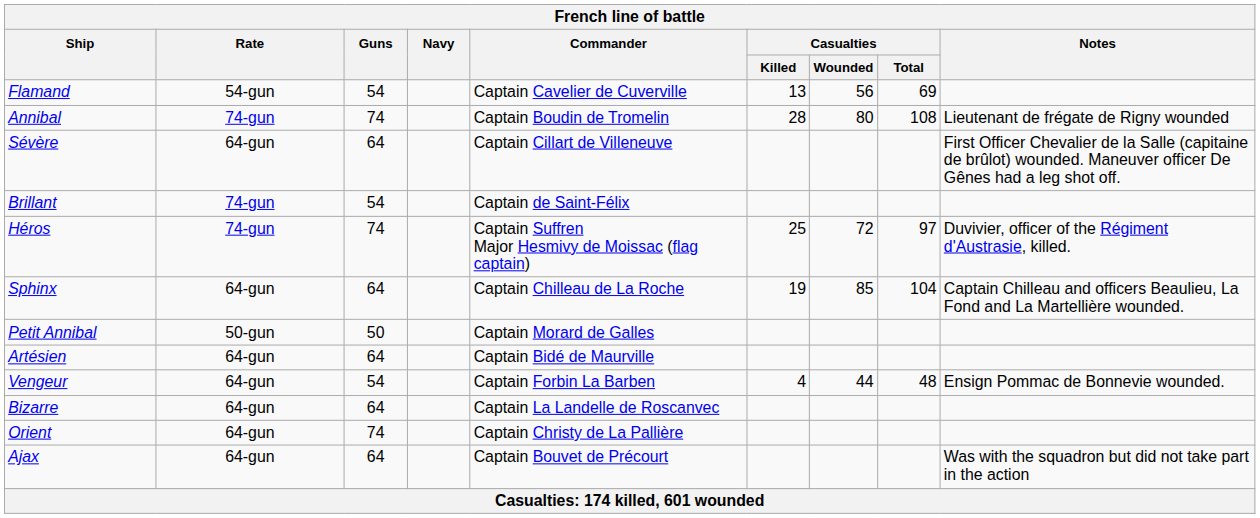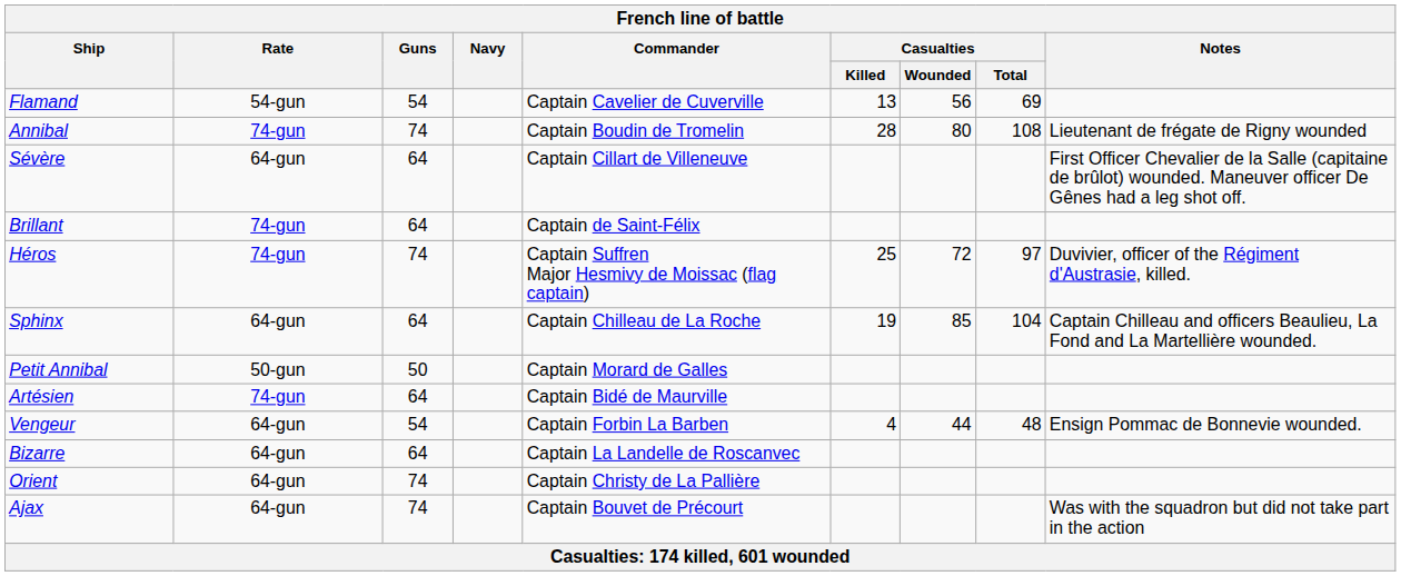 <table class="wikitable" border="1" style="width:100%;">
 <tr style="vertical-align:top;">
 <th colspan="11" bgcolor="white">French line of battle </th>
 </tr>
 <tr valign="top"|- style="vertical-align:top;">
 <th width=12%; align= center rowspan=2><small> Ship </small></th>
 <th width=15%; align= center rowspan=2><small> Rate </small></th>
 <th width=5%; align= center rowspan=2><small> Guns </small></th>
 <th width=5%; align= center rowspan=2><small> Navy </small></th>
 <th width=22%; align= center rowspan=2><small> Commander </small></th>
 <th width=15%; align= center colspan=3><small>Casualties</small></th>
 <th width=25%; align= center rowspan=2><small>Notes</small></th>
 </tr>
 <tr style="vertical-align:top;">
 <th width=5%; align= center><small> Killed </small></th>
 <th width=5%; align= center><small> Wounded </small></th>
 <th width=5%; align= center><small> Total</small></th>
 </tr>
 <tr style="vertical-align:top;">
 <td align= left><em><a href='#'>Flamand</a></em></td>
 <td align= center>54-gun</td>
 <td align= center>54</td>
 <td align= center></td>
 <td align= left>Captain <a href='#'>Cavelier de Cuverville</a></td>
 <td align= right>13</td>
 <td align= right>56</td>
 <td align= right>69 </td>
 <td align= left></td>
 </tr>
 <tr style="vertical-align:top;">
 <td align= left><em><a href='#'>Annibal</a></em></td>
 <td align= center><a href='#'>74-gun</a></td>
 <td align= center>74</td>
 <td align= center></td>
 <td align= left>Captain <a href='#'>Boudin de Tromelin</a></td>
 <td align= right>28</td>
 <td align= right>80</td>
 <td align= right>108</td>
 <td align= left>Lieutenant de frégate de Rigny wounded </td>
 </tr>
 <tr style="vertical-align:top;">
 <td align= left><a href='#'><em>Sévère</em></a></td>
 <td align= center>64-gun</td>
 <td align= center>64</td>
 <td align= center></td>
 <td align= left>Captain <a href='#'>Cillart de Villeneuve</a></td>
 <td align= right></td>
 <td align= right></td>
 <td align= right></td>
 <td align= left>First Officer Chevalier de la Salle (capitaine de brûlot) wounded. Maneuver officer De Gênes had a leg shot off. </td>
 </tr>
 <tr style="vertical-align:top;">
 <td align= left><em><a href='#'>Brillant</a></em></td>
 <td align= center><a href='#'>74-gun</a></td>
-<td align= center>54</td>
+<td align= center>64</td>
 <td align= center></td>
 <td align= left>Captain <a href='#'>de Saint-Félix</a></td>
 <td align= right></td>
 <td align= right></td>
 <td align= right></td>
 <td align= left></td>
 </tr>
 <tr style="vertical-align:top;">
 <td align= left><em><a href='#'>Héros</a></em></td>
 <td align= center><a href='#'>74-gun</a></td>
 <td align= center>74</td>
 <td align= center></td>
 <td align= left>Captain <a href='#'>Suffren</a><br>Major <a href='#'>Hesmivy de Moissac</a> (<a href='#'>flag captain</a>)</td>
 <td align= right>25</td>
 <td align= right>72</td>
 <td align= right>97 </td>
 <td align= left>Duvivier, officer of the <a href='#'>Régiment d'Austrasie</a>, killed.</td>
 </tr>
 <tr style="vertical-align:top;">
 <td align= left><a href='#'><em>Sphinx</em></a></td>
 <td align= center>64-gun</td>
 <td align= center>64</td>
 <td align= center></td>
 <td align= left>Captain <a href='#'>Chilleau de La Roche</a> </td>
 <td align= right>19</td>
 <td align= right>85</td>
 <td align= right>104</td>
 <td align= left>Captain Chilleau and officers Beaulieu, La Fond and La Martellière wounded. </td>
 </tr>
 <tr style="vertical-align:top;">
 <td align= left><em><a href='#'>Petit Annibal</a></em></td>
 <td align= center>50-gun</td>
 <td align= center>50</td>
 <td align= center></td>
 <td align= left>Captain <a href='#'>Morard de Galles</a></td>
 <td align= right></td>
 <td align= right></td>
 <td align= right></td>
 <td align= left></td>
 </tr>
 <tr style="vertical-align:top;">
 <td align= left><em><a href='#'>Artésien</a></em></td>
-<td align= center>64-gun</td>
+<td align= center><a href='#'>74-gun</a></td>
 <td align= center>64</td>
 <td align= center></td>
 <td align= left>Captain <a href='#'>Bidé de Maurville</a></td>
 <td align= right></td>
 <td align= right></td>
 <td align= right></td>
 <td align= left></td>
 </tr>
 <tr style="vertical-align:top;">
 <td align= left><a href='#'><em>Vengeur</em></a></td>
 <td align= center>64-gun</td>
 <td align= center>54</td>
 <td align= center></td>
 <td align= left>Captain <a href='#'>Forbin La Barben</a></td>
 <td align= right>4</td>
 <td align= right>44</td>
 <td align= right>48</td>
 <td align= left>Ensign Pommac de Bonnevie wounded. </td>
 </tr>
 <tr style="vertical-align:top;">
 <td align= left><em><a href='#'>Bizarre</a></em></td>
 <td align= center>64-gun</td>
 <td align= center>64</td>
 <td align= center></td>
 <td align= left>Captain <a href='#'>La Landelle de Roscanvec</a></td>
 <td align= right></td>
 <td align= right></td>
 <td align= right></td>
 <td align= left></td>
 </tr>
 <tr style="vertical-align:top;">
 <td align= left><em><a href='#'>Orient</a></em></td>
 <td align= center>64-gun</td>
 <td align= center>74</td>
 <td align= center></td>
 <td align= left>Captain <a href='#'>Christy de La Pallière</a></td>
 <td align= right></td>
 <td align= right></td>
 <td align= right></td>
 <td align= left></td>
 </tr>
 <tr style="vertical-align:top;">
 <td align= left><em><a href='#'>Ajax</a></em></td>
 <td align= center>64-gun</td>
-<td align= center>64</td>
+<td align= center>74</td>
 <td align= center></td>
 <td align= left>Captain <a href='#'>Bouvet de Précourt</a></td>
 <td align= right></td>
 <td align= right></td>
 <td align= right></td>
 <td align= left>Was with the squadron but did not take part in the action</td>
 </tr>
 <tr style="vertical-align:top;">
 <th colspan="11" bgcolor="white">Casualties: 174 killed, 601 wounded</th>
 </tr>
 </table>
